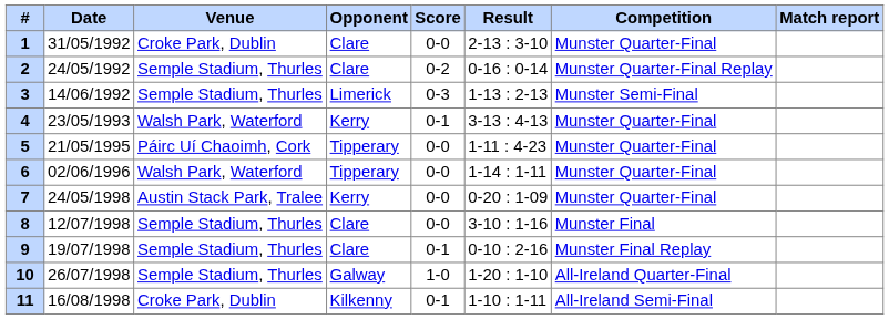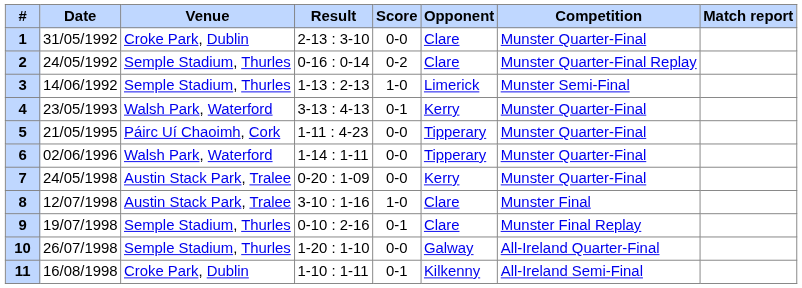 <table border=1 cellpadding=3 style="margin-left:1em; color: black; border-collapse: collapse;">
 <tr align="center" bgcolor="BFD7FF">
 <th width=30 style="text-align: center;">#</th>
 <th>Date</th>
 <th>Venue</th>
+<th>Result</th>
+<th>Score</th>
 <th>Opponent</th>
-<th>Score</th>
-<th>Result</th>
 <th>Competition</th>
 <th>Match report</th>
 </tr>
 <tr>
 <th style="text-align: center;" bgcolor="BFD7FF">1</th>
 <td>31/05/1992</td>
 <td><a href='#'>Croke Park</a>, <a href='#'>Dublin</a></td>
+<td>2-13 : 3-10</td>
+<td style="text-align: center;">0-0</td>
 <td><a href='#'>Clare</a></td>
-<td style="text-align: center;">0-0</td>
-<td>2-13 : 3-10</td>
 <td><a href='#'>Munster Quarter-Final</a></td>
 <td></td>
 </tr>
 <tr>
 <th style="text-align: center;" bgcolor="BFD7FF">2</th>
 <td>24/05/1992</td>
 <td><a href='#'>Semple Stadium</a>, <a href='#'>Thurles</a></td>
+<td>0-16 : 0-14</td>
+<td style="text-align: center;">0-2</td>
 <td><a href='#'>Clare</a></td>
-<td style="text-align: center;">0-2</td>
-<td>0-16 : 0-14</td>
 <td><a href='#'>Munster Quarter-Final Replay</a></td>
 <td></td>
 </tr>
 <tr>
 <th style="text-align: center;" bgcolor="BFD7FF">3</th>
 <td>14/06/1992</td>
 <td><a href='#'>Semple Stadium</a>, <a href='#'>Thurles</a></td>
+<td>1-13 : 2-13</td>
+<td style="text-align: center;">1-0</td>
 <td><a href='#'>Limerick</a></td>
-<td style="text-align: center;">0-3</td>
-<td>1-13 : 2-13</td>
 <td><a href='#'>Munster Semi-Final</a></td>
 <td></td>
 </tr>
 <tr>
 <th style="text-align: center;" bgcolor="BFD7FF">4</th>
 <td>23/05/1993</td>
 <td><a href='#'>Walsh Park</a>, <a href='#'>Waterford</a></td>
+<td>3-13 : 4-13</td>
+<td style="text-align: center;">0-1</td>
 <td><a href='#'>Kerry</a></td>
-<td style="text-align: center;">0-1</td>
-<td>3-13 : 4-13</td>
 <td><a href='#'>Munster Quarter-Final</a></td>
 <td></td>
 </tr>
 <tr>
 <th style="text-align: center;" bgcolor="BFD7FF">5</th>
 <td>21/05/1995</td>
 <td><a href='#'>Páirc Uí Chaoimh</a>, <a href='#'>Cork</a></td>
+<td>1-11 : 4-23</td>
+<td style="text-align: center;">0-0</td>
 <td><a href='#'>Tipperary</a></td>
-<td style="text-align: center;">0-0</td>
-<td>1-11 : 4-23</td>
 <td><a href='#'>Munster Quarter-Final</a></td>
 <td></td>
 </tr>
 <tr>
 <th style="text-align: center;" bgcolor="BFD7FF">6</th>
 <td>02/06/1996</td>
 <td><a href='#'>Walsh Park</a>, <a href='#'>Waterford</a></td>
+<td>1-14 : 1-11</td>
+<td style="text-align: center;">0-0</td>
 <td><a href='#'>Tipperary</a></td>
-<td style="text-align: center;">0-0</td>
-<td>1-14 : 1-11</td>
 <td><a href='#'>Munster Quarter-Final</a></td>
 <td></td>
 </tr>
 <tr>
 <th style="text-align: center;" bgcolor="BFD7FF">7</th>
 <td>24/05/1998</td>
 <td><a href='#'>Austin Stack Park</a>, <a href='#'>Tralee</a></td>
+<td>0-20 : 1-09</td>
+<td style="text-align: center;">0-0</td>
 <td><a href='#'>Kerry</a></td>
-<td style="text-align: center;">0-0</td>
-<td>0-20 : 1-09</td>
 <td><a href='#'>Munster Quarter-Final</a></td>
 <td></td>
 </tr>
 <tr>
 <th style="text-align: center;" bgcolor="BFD7FF">8</th>
 <td>12/07/1998</td>
-<td><a href='#'>Semple Stadium</a>, <a href='#'>Thurles</a></td>
+<td><a href='#'>Austin Stack Park</a>, <a href='#'>Tralee</a></td>
+<td>3-10 : 1-16</td>
+<td style="text-align: center;">1-0</td>
 <td><a href='#'>Clare</a></td>
-<td style="text-align: center;">0-0</td>
-<td>3-10 : 1-16</td>
 <td><a href='#'>Munster Final</a></td>
 <td></td>
 </tr>
 <tr>
 <th style="text-align: center;" bgcolor="BFD7FF">9</th>
 <td>19/07/1998</td>
 <td><a href='#'>Semple Stadium</a>, <a href='#'>Thurles</a></td>
+<td>0-10 : 2-16</td>
+<td style="text-align: center;">0-1</td>
 <td><a href='#'>Clare</a></td>
-<td style="text-align: center;">0-1</td>
-<td>0-10 : 2-16</td>
 <td><a href='#'>Munster Final Replay</a></td>
 <td></td>
 </tr>
 <tr>
 <th style="text-align: center;" bgcolor="BFD7FF">10</th>
 <td>26/07/1998</td>
 <td><a href='#'>Semple Stadium</a>, <a href='#'>Thurles</a></td>
+<td>1-20 : 1-10</td>
+<td style="text-align: center;">0-0</td>
 <td><a href='#'>Galway</a></td>
-<td style="text-align: center;">1-0</td>
-<td>1-20 : 1-10</td>
 <td><a href='#'>All-Ireland Quarter-Final</a></td>
 <td></td>
 </tr>
 <tr>
 <th style="text-align: center;" bgcolor="BFD7FF">11</th>
 <td>16/08/1998</td>
 <td><a href='#'>Croke Park</a>, <a href='#'>Dublin</a></td>
+<td>1-10 : 1-11</td>
+<td style="text-align: center;">0-1</td>
 <td><a href='#'>Kilkenny</a></td>
-<td style="text-align: center;">0-1</td>
-<td>1-10 : 1-11</td>
 <td><a href='#'>All-Ireland Semi-Final</a></td>
 <td></td>
 </tr>
 </table>
